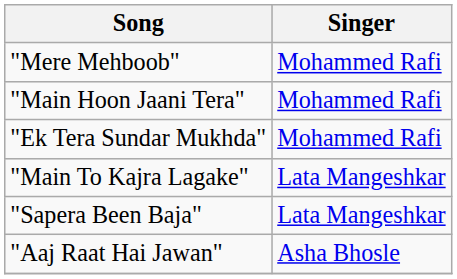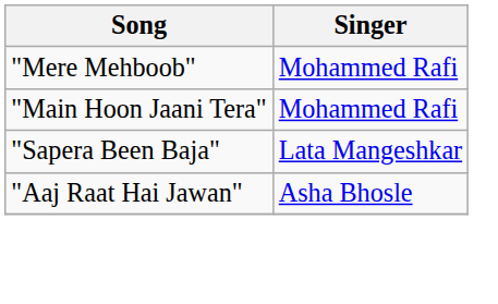 <table class="wikitable">
 <tr>
 <th>Song</th>
 <th>Singer</th>
 </tr>
 <tr>
 <td>"Mere Mehboob"</td>
 <td><a href='#'>Mohammed Rafi</a></td>
 </tr>
 <tr>
 <td>"Main Hoon Jaani Tera"</td>
 <td><a href='#'>Mohammed Rafi</a></td>
 </tr>
 <tr>
-<td>"Ek Tera Sundar Mukhda"</td>
-<td><a href='#'>Mohammed Rafi</a></td>
-</tr>
-<tr>
-<td>"Main To Kajra Lagake"</td>
-<td><a href='#'>Lata Mangeshkar</a></td>
-</tr>
-<tr>
 <td>"Sapera Been Baja"</td>
 <td><a href='#'>Lata Mangeshkar</a></td>
 </tr>
 <tr>
 <td>"Aaj Raat Hai Jawan"</td>
 <td><a href='#'>Asha Bhosle</a></td>
 </tr>
 <tr>
 </tr>
 </table>
